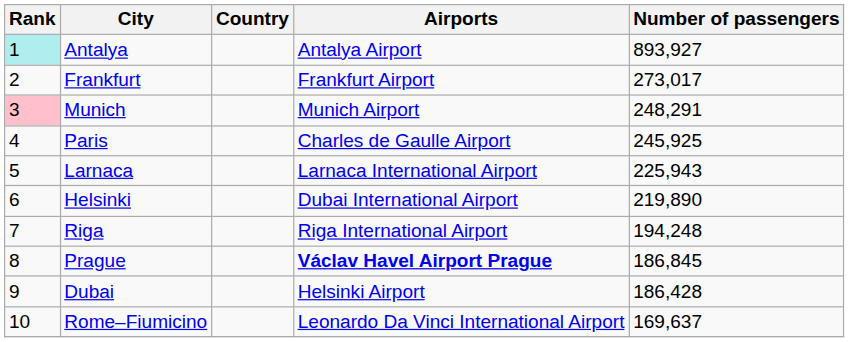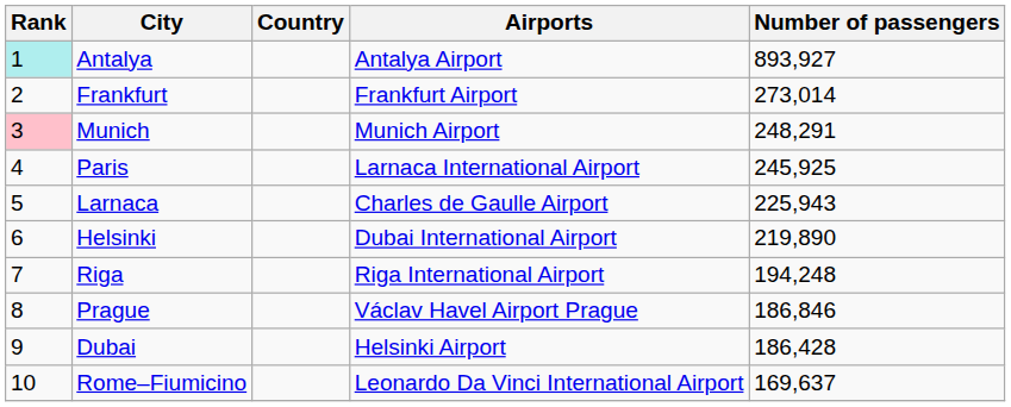 <table class="wikitable sortable" style="font-size: 100%" width=align=>
 <tr>
 <th>Rank</th>
 <th>City</th>
 <th>Country</th>
 <th>Airports</th>
 <th>Number of passengers</th>
 </tr>
 <tr>
 <td style="background: paleturquoise;">1</td>
 <td><a href='#'>Antalya</a></td>
 <td></td>
 <td><a href='#'>Antalya Airport</a></td>
 <td>893,927</td>
 </tr>
 <tr>
 <td>2</td>
 <td><a href='#'>Frankfurt</a></td>
 <td></td>
 <td><a href='#'>Frankfurt Airport</a></td>
-<td>273,017</td>
+<td>273,014</td>
 </tr>
 <tr>
 <td style="background: pink;">3</td>
 <td><a href='#'>Munich</a></td>
 <td></td>
 <td><a href='#'>Munich Airport</a></td>
 <td>248,291</td>
 </tr>
 <tr>
 <td>4</td>
 <td><a href='#'>Paris</a></td>
 <td></td>
-<td><a href='#'>Charles de Gaulle Airport</a></td>
+<td><a href='#'>Larnaca International Airport</a></td>
 <td>245,925</td>
 </tr>
 <tr>
 <td>5</td>
 <td><a href='#'>Larnaca</a></td>
 <td></td>
-<td><a href='#'>Larnaca International Airport</a></td>
+<td><a href='#'>Charles de Gaulle Airport</a></td>
 <td>225,943</td>
 </tr>
 <tr>
 <td>6</td>
 <td><a href='#'>Helsinki</a></td>
 <td></td>
 <td><a href='#'>Dubai International Airport</a></td>
 <td>219,890</td>
 </tr>
 <tr>
 <td>7</td>
 <td><a href='#'>Riga</a></td>
 <td></td>
 <td><a href='#'>Riga International Airport</a></td>
 <td>194,248</td>
 </tr>
 <tr>
 <td>8</td>
 <td><a href='#'>Prague</a></td>
 <td></td>
-<td><strong><a href='#'>Václav Havel Airport Prague</a></strong></td>
-<td>186,845</td>
+<td><a href='#'>Václav Havel Airport Prague</a></td>
+<td>186,846</td>
 </tr>
 <tr>
 <td>9</td>
 <td><a href='#'>Dubai</a></td>
 <td></td>
 <td><a href='#'>Helsinki Airport</a></td>
 <td>186,428</td>
 </tr>
 <tr>
 <td>10</td>
 <td><a href='#'>Rome–Fiumicino</a></td>
 <td></td>
 <td><a href='#'>Leonardo Da Vinci International Airport</a></td>
 <td>169,637</td>
 </tr>
 <tr>
 </tr>
 </table>
